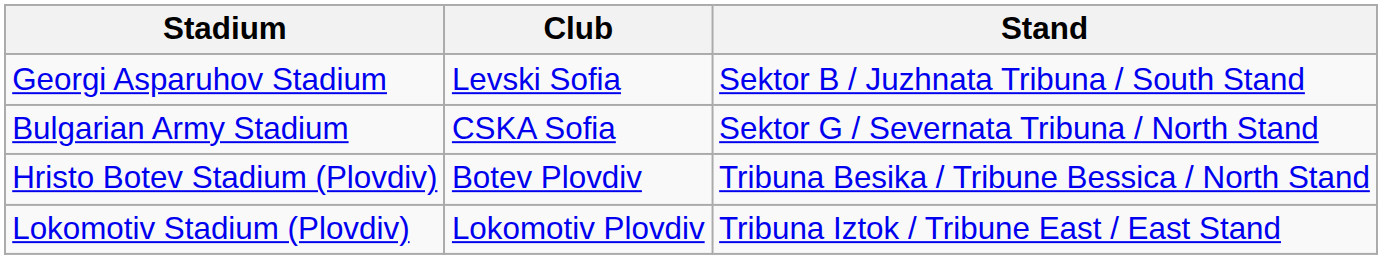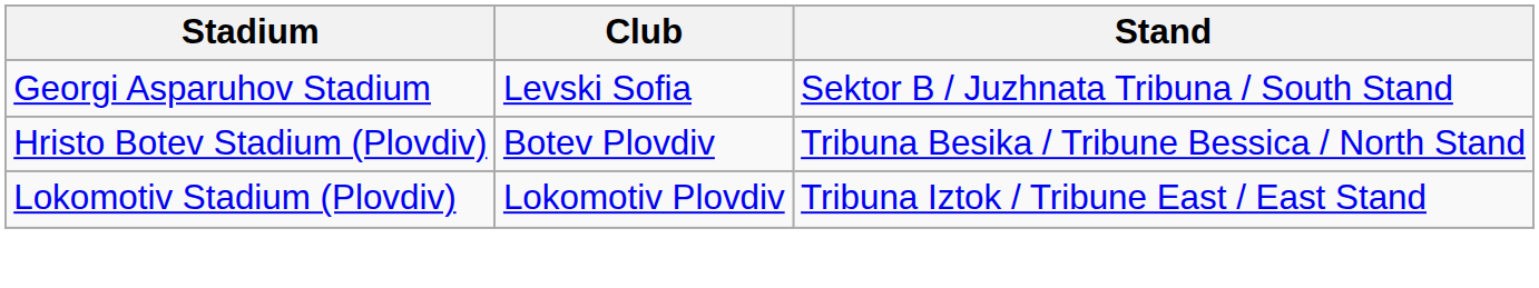 <table class="wikitable">
 <tr>
 <th>Stadium</th>
 <th>Club</th>
 <th>Stand</th>
 </tr>
 <tr>
 <td style="text-align:left;"><a href='#'>Georgi Asparuhov Stadium</a></td>
 <td><a href='#'>Levski Sofia</a></td>
 <td><a href='#'>Sektor B / Juzhnata Tribuna / South Stand</a></td>
 </tr>
 <tr>
-<td style="text-align:left;"><a href='#'>Bulgarian Army Stadium</a></td>
-<td><a href='#'>CSKA Sofia</a></td>
-<td><a href='#'>Sektor G / Severnata Tribuna / North Stand</a></td>
-</tr>
-<tr>
 <td style="text-align:left;"><a href='#'>Hristo Botev Stadium (Plovdiv)</a></td>
 <td><a href='#'>Botev Plovdiv</a></td>
 <td><a href='#'>Tribuna Besika / Tribune Bessica / North Stand</a></td>
 </tr>
 <tr>
 <td style="text-align:left;"><a href='#'>Lokomotiv Stadium (Plovdiv)</a></td>
 <td><a href='#'>Lokomotiv Plovdiv</a></td>
 <td><a href='#'>Tribuna Iztok / Tribune East / East Stand</a></td>
 </tr>
 </table>
